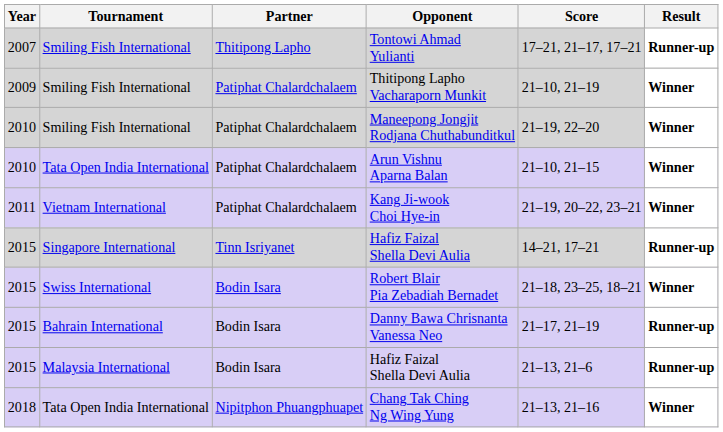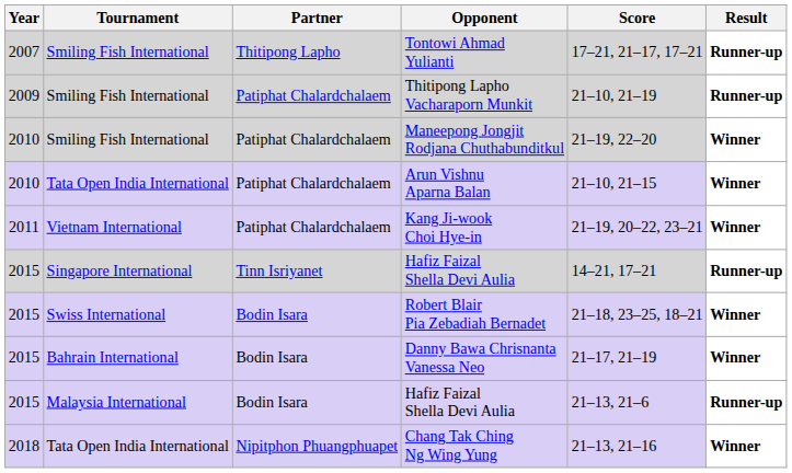 <table class="sortable wikitable" style="font-size: 90%;">
 <tr>
 <th>Year</th>
 <th>Tournament</th>
 <th>Partner</th>
 <th>Opponent</th>
 <th>Score</th>
 <th>Result</th>
 </tr>
 <tr style="background:#D5D5D5">
 <td align="center">2007</td>
 <td align="left"><a href='#'>Smiling Fish International</a></td>
 <td align="left"> <a href='#'>Thitipong Lapho</a></td>
 <td align="left"> <a href='#'>Tontowi Ahmad</a> <br>  <a href='#'>Yulianti</a></td>
 <td align="left">17–21, 21–17, 17–21</td>
 <td style="text-align:left; background:white"> <strong>Runner-up</strong></td>
 </tr>
 <tr style="background:#D5D5D5">
 <td align="center">2009</td>
 <td align="left">Smiling Fish International</td>
 <td align="left"> <a href='#'>Patiphat Chalardchalaem</a></td>
 <td align="left"> Thitipong Lapho <br>  <a href='#'>Vacharaporn Munkit</a></td>
 <td align="left">21–10, 21–19</td>
-<td style="text-align:left; background:white"> <strong>Winner</strong></td>
+<td style="text-align:left; background:white"> <strong>Runner-up</strong></td>
 </tr>
 <tr style="background:#D5D5D5">
 <td align="center">2010</td>
 <td align="left">Smiling Fish International</td>
 <td align="left"> Patiphat Chalardchalaem</td>
 <td align="left"> <a href='#'>Maneepong Jongjit</a> <br>  <a href='#'>Rodjana Chuthabunditkul</a></td>
 <td align="left">21–19, 22–20</td>
 <td style="text-align:left; background:white"> <strong>Winner</strong></td>
 </tr>
 <tr style="background:#D8CEF6">
 <td align="center">2010</td>
 <td align="left"><a href='#'>Tata Open India International</a></td>
 <td align="left"> Patiphat Chalardchalaem</td>
 <td align="left"> <a href='#'>Arun Vishnu</a> <br>  <a href='#'>Aparna Balan</a></td>
 <td align="left">21–10, 21–15</td>
 <td style="text-align:left; background:white"> <strong>Winner</strong></td>
 </tr>
 <tr style="background:#D8CEF6">
 <td align="center">2011</td>
 <td align="left"><a href='#'>Vietnam International</a></td>
 <td align="left"> Patiphat Chalardchalaem</td>
 <td align="left"> <a href='#'>Kang Ji-wook</a> <br>  <a href='#'>Choi Hye-in</a></td>
 <td align="left">21–19, 20–22, 23–21</td>
 <td style="text-align:left; background:white"> <strong>Winner</strong></td>
 </tr>
 <tr style="background:#D5D5D5">
 <td align="center">2015</td>
 <td align="left"><a href='#'>Singapore International</a></td>
 <td align="left"> <a href='#'>Tinn Isriyanet</a></td>
 <td align="left"> <a href='#'>Hafiz Faizal</a> <br>  <a href='#'>Shella Devi Aulia</a></td>
 <td align="left">14–21, 17–21</td>
 <td style="text-align:left; background:white"> <strong>Runner-up</strong></td>
 </tr>
 <tr style="background:#D8CEF6">
 <td align="center">2015</td>
 <td align="left"><a href='#'>Swiss International</a></td>
 <td align="left"> <a href='#'>Bodin Isara</a></td>
 <td align="left"> <a href='#'>Robert Blair</a> <br>  <a href='#'>Pia Zebadiah Bernadet</a></td>
 <td align="left">21–18, 23–25, 18–21</td>
 <td style="text-align:left; background:white"> <strong>Winner</strong></td>
 </tr>
 <tr style="background:#D8CEF6">
 <td align="center">2015</td>
 <td align="left"><a href='#'>Bahrain International</a></td>
 <td align="left"> Bodin Isara</td>
 <td align="left"> <a href='#'>Danny Bawa Chrisnanta</a> <br>  <a href='#'>Vanessa Neo</a></td>
 <td align="left">21–17, 21–19</td>
-<td style="text-align:left; background:white"> <strong>Runner-up</strong></td>
+<td style="text-align:left; background:white"> <strong>Winner</strong></td>
 </tr>
 <tr style="background:#D8CEF6">
 <td align="center">2015</td>
 <td align="left"><a href='#'>Malaysia International</a></td>
 <td align="left"> Bodin Isara</td>
 <td align="left"> Hafiz Faizal <br>  Shella Devi Aulia</td>
 <td align="left">21–13, 21–6</td>
 <td style="text-align:left; background:white"> <strong>Runner-up</strong></td>
 </tr>
 <tr style="background:#D8CEF6">
 <td align="center">2018</td>
 <td align="left">Tata Open India International</td>
 <td align="left"> <a href='#'>Nipitphon Phuangphuapet</a></td>
 <td align="left"> <a href='#'>Chang Tak Ching</a> <br>  <a href='#'>Ng Wing Yung</a></td>
 <td align="left">21–13, 21–16</td>
 <td style="text-align:left; background:white"> <strong>Winner</strong></td>
 </tr>
 </table>
